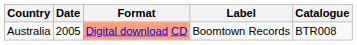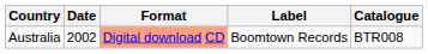 <table class="wikitable">
 <tr>
 <th>Country</th>
 <th>Date</th>
 <th>Format</th>
 <th>Label</th>
 <th>Catalogue</th>
 </tr>
 <tr>
 <td>Australia</td>
-<td>2005</td>
+<td>2002</td>
 <td style="background: lightsalmon;"><a href='#'>Digital download</a> <a href='#'>CD</a></td>
 <td>Boomtown Records</td>
 <td>BTR008</td>
 </tr>
 </table>
